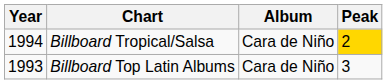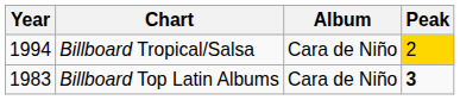 <table class="wikitable">
 <tr>
 <th>Year</th>
 <th>Chart</th>
 <th>Album</th>
 <th>Peak</th>
 </tr>
 <tr>
 <td>1994</td>
 <td><em>Billboard</em> Tropical/Salsa</td>
 <td>Cara de Niño</td>
 <td style="background: gold;">2</td>
 </tr>
 <tr>
-<td>1993</td>
+<td>1983</td>
 <td><em>Billboard</em> Top Latin Albums</td>
 <td>Cara de Niño</td>
-<td>3</td>
+<td><strong>3</strong></td>
 </tr>
 </table>
